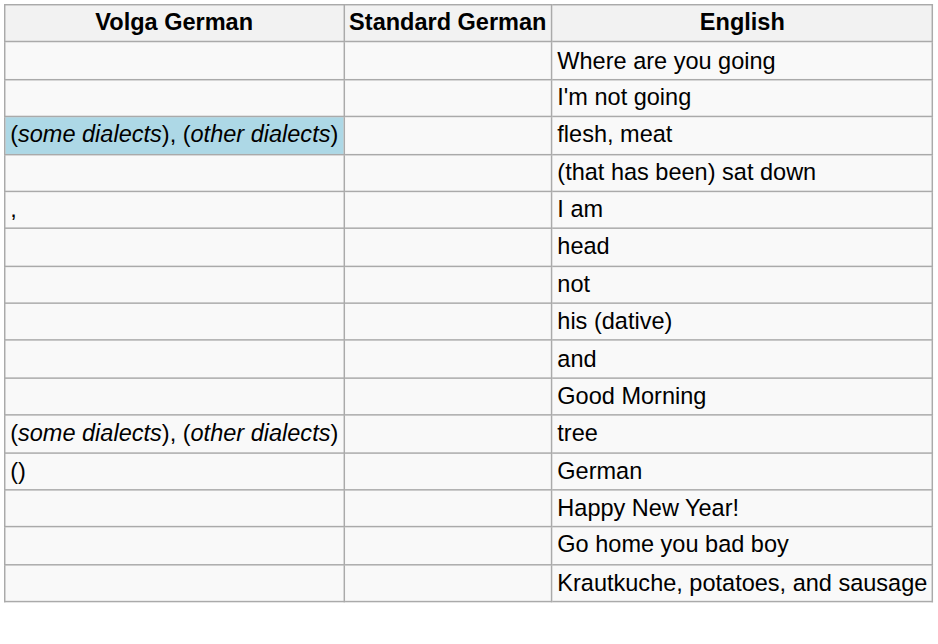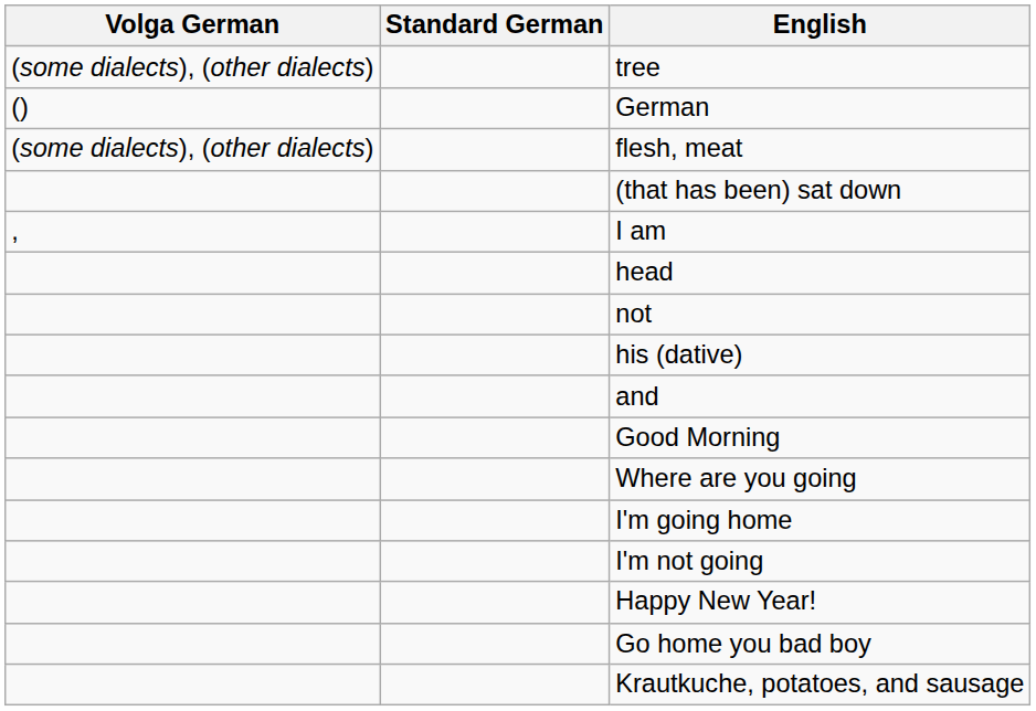 <table class="wikitable">
 <tr>
 <th>Volga German</th>
 <th>Standard German</th>
 <th>English</th>
 </tr>
 <tr>
+<td> (<em>some dialects</em>),  (<em>other dialects</em>)</td>
 <td></td>
-<td></td>
-<td>Where are you going</td>
+<td>tree</td>
 </tr>
 <tr>
+<td> ()</td>
 <td></td>
-<td></td>
-<td>I'm not going</td>
+<td>German</td>
 </tr>
 <tr>
-<td style="background: lightblue;"> (<em>some dialects</em>),  (<em>other dialects</em>)</td>
+<td> (<em>some dialects</em>),  (<em>other dialects</em>)</td>
 <td></td>
 <td>flesh, meat</td>
 </tr>
 <tr>
 <td></td>
 <td></td>
 <td>(that has been) sat down</td>
 </tr>
 <tr>
 <td>, </td>
 <td></td>
 <td>I am</td>
 </tr>
 <tr>
 <td></td>
 <td></td>
 <td>head</td>
 </tr>
 <tr>
 <td></td>
 <td></td>
 <td>not</td>
 </tr>
 <tr>
 <td></td>
 <td></td>
 <td>his (dative)</td>
 </tr>
 <tr>
 <td></td>
 <td></td>
 <td>and</td>
 </tr>
 <tr>
 <td></td>
 <td></td>
 <td>Good Morning</td>
 </tr>
 <tr>
-<td> (<em>some dialects</em>),  (<em>other dialects</em>)</td>
 <td></td>
-<td>tree</td>
+<td></td>
+<td>Where are you going</td>
 </tr>
 <tr>
-<td> ()</td>
 <td></td>
-<td>German</td>
+<td></td>
+<td>I'm going home</td>
+</tr>
+<tr>
+<td></td>
+<td></td>
+<td>I'm not going</td>
 </tr>
 <tr>
 <td></td>
 <td></td>
 <td>Happy New Year!</td>
 </tr>
 <tr>
 <td></td>
 <td></td>
 <td>Go home you bad boy</td>
 </tr>
 <tr>
 <td></td>
 <td></td>
 <td>Krautkuche, potatoes, and sausage</td>
 </tr>
 </table>
